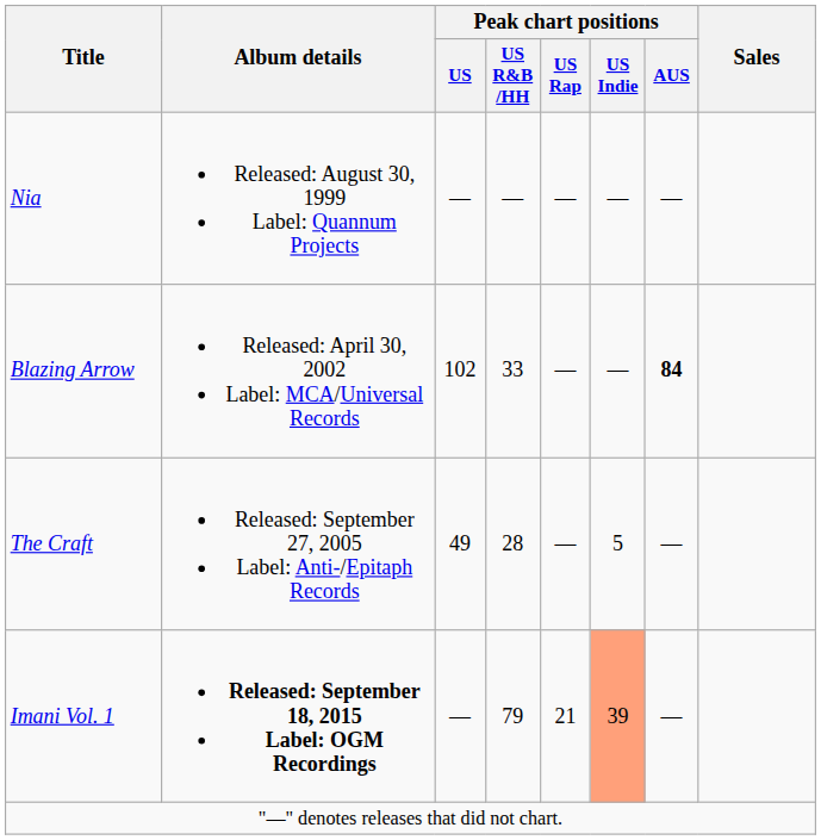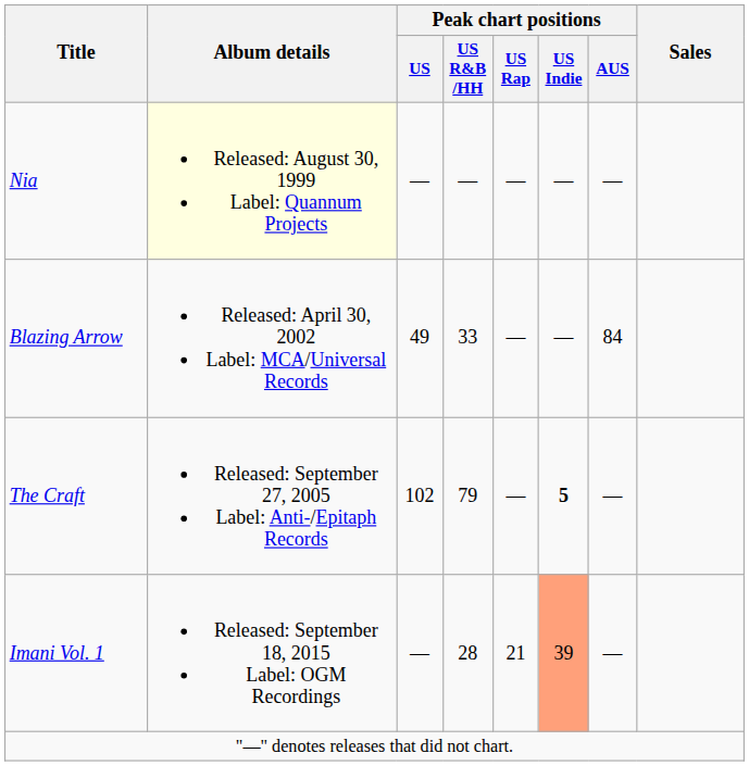 <table class="wikitable plainrowheaders" style="text-align:center;">
 <tr>
 <th scope="col" rowspan="2" style="width:12em;">Title</th>
 <th scope="col" rowspan="2" style="width:17em;">Album details</th>
 <th scope="col" colspan="5">Peak chart positions</th>
 <th scope="col" rowspan="2" style="width:9em;">Sales</th>
 </tr>
 <tr>
 <th scope="col" style="width:3em;font-size:85%;"><a href='#'>US</a><br></th>
 <th scope="col" style="width:3em;font-size:85%;"><a href='#'>US<br>R&B<br>/HH</a><br></th>
 <th scope="col" style="width:3em;font-size:85%;"><a href='#'>US<br>Rap</a><br></th>
 <th scope="col" style="width:3em;font-size:85%;"><a href='#'>US<br>Indie</a><br></th>
 <th scope="col" style="width:3em;font-size:85%;"><a href='#'>AUS</a><br></th>
 </tr>
 <tr>
 <td style= "text-align: left;"><em><a href='#'>Nia</a></em></td>
-<td><br><ul><li>Released: August 30, 1999</li><li>Label: <a href='#'>Quannum Projects</a></li></ul></td>
+<td style="background: lightyellow;"><br><ul><li>Released: August 30, 1999</li><li>Label: <a href='#'>Quannum Projects</a></li></ul></td>
 <td>—</td>
 <td>—</td>
 <td>—</td>
 <td>—</td>
 <td>—</td>
 <td></td>
 </tr>
 <tr>
 <td style= "text-align: left;"><em><a href='#'>Blazing Arrow</a></em></td>
 <td><br><ul><li>Released: April 30, 2002</li><li>Label: <a href='#'>MCA</a>/<a href='#'>Universal Records</a></li></ul></td>
-<td>102</td>
+<td>49</td>
 <td>33</td>
 <td>—</td>
 <td>—</td>
-<td><strong>84</strong></td>
+<td>84</td>
 <td></td>
 </tr>
 <tr>
 <td style= "text-align: left;"><em><a href='#'>The Craft</a></em></td>
 <td><br><ul><li>Released: September 27, 2005</li><li>Label: <a href='#'>Anti-</a>/<a href='#'>Epitaph Records</a></li></ul></td>
-<td>49</td>
-<td>28</td>
+<td>102</td>
+<td>79</td>
 <td>—</td>
-<td>5</td>
+<td><strong>5</strong></td>
 <td>—</td>
 <td><br></td>
 </tr>
 <tr>
 <td style= "text-align: left;"><em><a href='#'>Imani Vol. 1</a></em></td>
-<td><strong><br><ul><li>Released: September 18, 2015</li><li>Label: OGM Recordings</li></ul></strong></td>
+<td><br><ul><li>Released: September 18, 2015</li><li>Label: OGM Recordings</li></ul></td>
 <td>—</td>
-<td>79</td>
+<td>28</td>
 <td>21</td>
 <td style="background: lightsalmon;">39</td>
 <td>—</td>
 <td></td>
 </tr>
 <tr>
 <td colspan="14" style="text-align:center; font-size:90%;">"—" denotes releases that did not chart.</td>
 </tr>
 </table>
